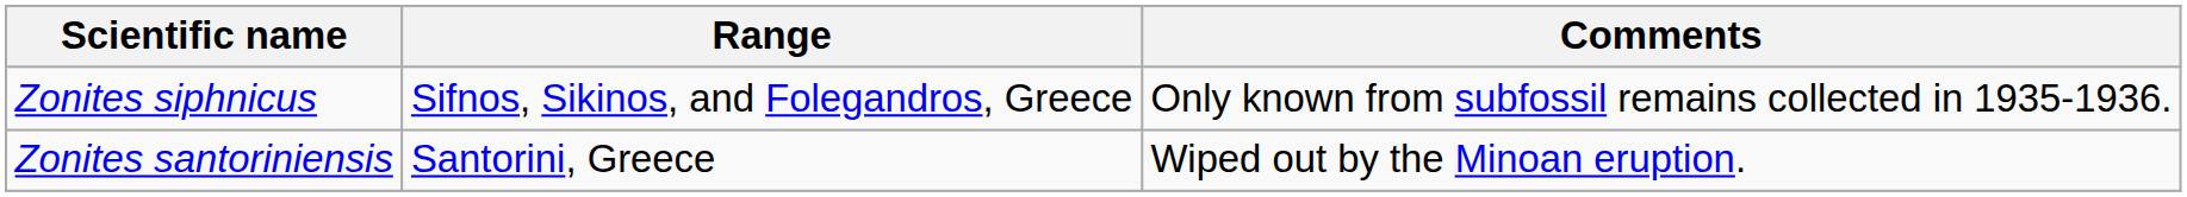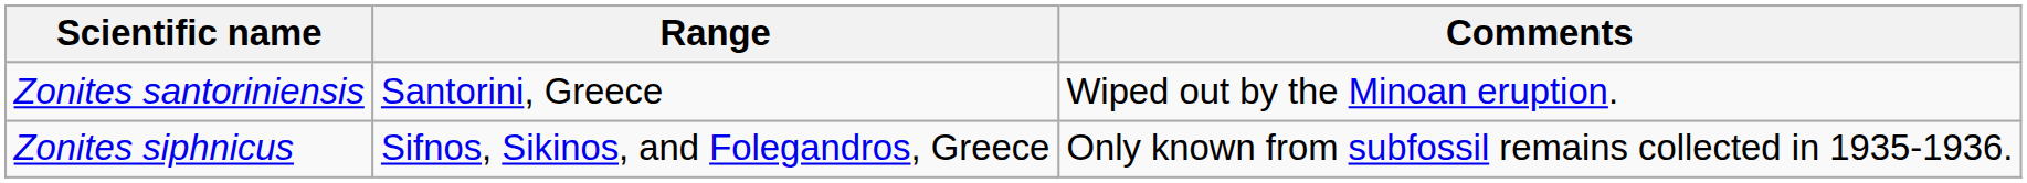 <table class="wikitable">
 <tr>
 <th>Scientific name</th>
 <th>Range</th>
 <th class="unsortable">Comments</th>
 </tr>
 <tr>
+<td><em><a href='#'>Zonites santoriniensis</a></em></td>
+<td><a href='#'>Santorini</a>, Greece</td>
+<td>Wiped out by the <a href='#'>Minoan eruption</a>.</td>
+</tr>
+<tr>
 <td><em><a href='#'>Zonites siphnicus</a></em></td>
 <td><a href='#'>Sifnos</a>, <a href='#'>Sikinos</a>, and <a href='#'>Folegandros</a>, Greece</td>
 <td>Only known from <a href='#'>subfossil</a> remains collected in 1935-1936.</td>
 </tr>
-<tr>
-<td><em><a href='#'>Zonites santoriniensis</a></em></td>
-<td><a href='#'>Santorini</a>, Greece</td>
-<td>Wiped out by the <a href='#'>Minoan eruption</a>.</td>
-</tr>
 </table>
